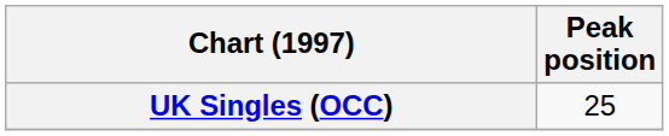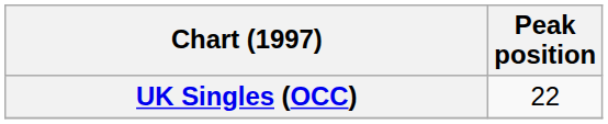 <table class="wikitable sortable plainrowheaders">
 <tr>
 <th style="width:18em;">Chart (1997)</th>
 <th>Peak<br>position</th>
 </tr>
 <tr>
 <th scope="row"><a href='#'>UK Singles</a> (<a href='#'>OCC</a>)</th>
-<td style="text-align:center;">25</td>
+<td style="text-align:center;">22</td>
 </tr>
 <tr>
 </tr>
 </table>
